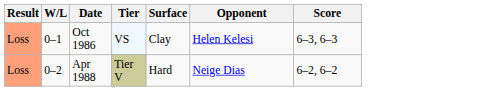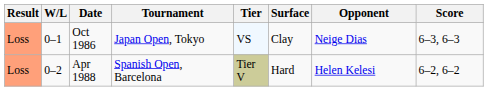 <table class="sortable wikitable">
 <tr>
 <th>Result</th>
 <th style="width:30px" class="unsortable">W/L</th>
 <th style="width:50px">Date</th>
+<th style="width:160px">Tournament</th>
 <th style="width:40px">Tier</th>
 <th style="width:50px">Surface</th>
 <th style="width:135px">Opponent</th>
 <th style="width:85px" class="unsortable">Score</th>
 </tr>
 <tr>
 <td style="background:#ffa07a;">Loss</td>
 <td>0–1</td>
 <td>Oct 1986</td>
+<td><a href='#'>Japan Open</a>, Tokyo</td>
 <td style="background:#f0f8ff;">VS</td>
 <td>Clay</td>
-<td> <a href='#'>Helen Kelesi</a></td>
+<td> <a href='#'>Neige Dias</a></td>
 <td>6–3, 6–3</td>
 </tr>
 <tr>
 <td style="background:#ffa07a;">Loss</td>
 <td>0–2</td>
 <td>Apr 1988</td>
+<td><a href='#'>Spanish Open</a>, Barcelona</td>
 <td style="background:#cccc99;">Tier V</td>
 <td>Hard</td>
-<td> <a href='#'>Neige Dias</a></td>
+<td> <a href='#'>Helen Kelesi</a></td>
 <td>6–2, 6–2</td>
 </tr>
 </table>
